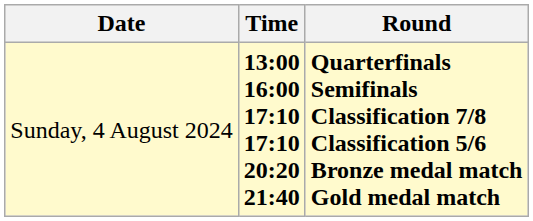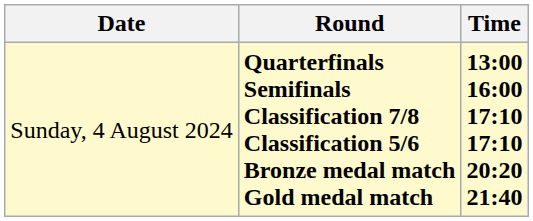 <table class="wikitable">
 <tr>
 <th>Date</th>
+<th>Round</th>
 <th>Time</th>
-<th>Round</th>
 </tr>
 <tr style=background:lemonchiffon>
 <td>Sunday, 4 August 2024</td>
+<td><strong>Quarterfinals</strong><br><strong>Semifinals</strong><br><strong>Classification 7/8</strong><br><strong>Classification 5/6</strong><br><strong>Bronze medal match</strong><br><strong>Gold medal match</strong></td>
 <td><strong>13:00</strong><br><strong>16:00</strong><br><strong>17:10</strong><br><strong>17:10</strong><br><strong>20:20</strong><br><strong>21:40</strong></td>
-<td><strong>Quarterfinals</strong><br><strong>Semifinals</strong><br><strong>Classification 7/8</strong><br><strong>Classification 5/6</strong><br><strong>Bronze medal match</strong><br><strong>Gold medal match</strong></td>
 </tr>
 </table>
